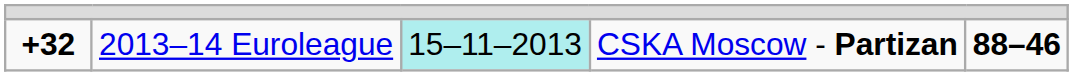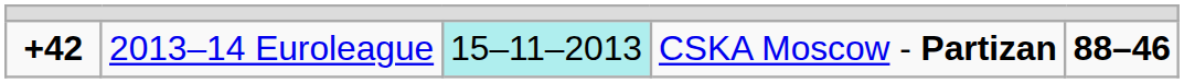 <table class="wikitable" style="text-align:center;font-size:85%">
 <tr>
 <td style="color:black;background:#DCDCDC" colspan="5"></td>
 </tr>
 <tr>
-<td> <strong>+32</strong> </td>
+<td> <strong>+42</strong> </td>
 <td align="left"><a href='#'>2013–14 Euroleague</a></td>
 <td align="center" style="background: paleturquoise;">15–11–2013</td>
 <td align="left"> <a href='#'>CSKA Moscow</a> - <strong>Partizan</strong></td>
 <td align="center"><strong>88–46</strong></td>
 </tr>
 </table>
